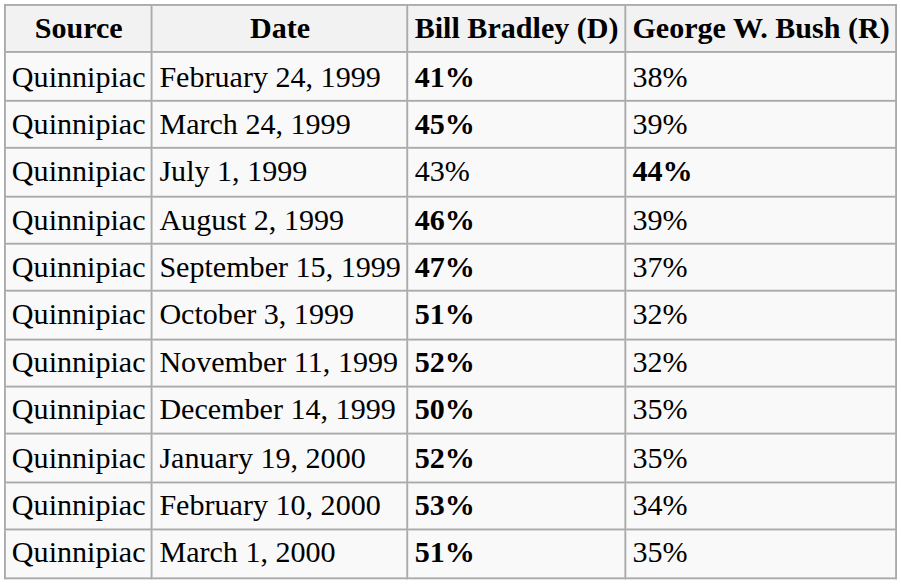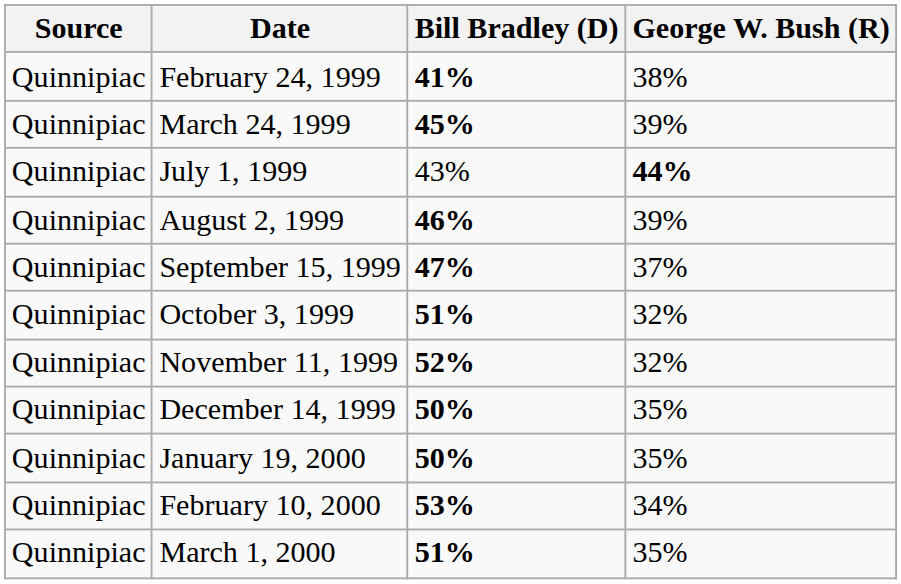 <table class="wikitable">
 <tr>
 <th>Source</th>
 <th>Date</th>
 <th>Bill Bradley (D)</th>
 <th>George W. Bush (R)</th>
 </tr>
 <tr>
 <td>Quinnipiac</td>
 <td>February 24, 1999</td>
 <td><strong>41%</strong></td>
 <td>38%</td>
 </tr>
 <tr>
 <td>Quinnipiac</td>
 <td>March 24, 1999</td>
 <td><strong>45%</strong></td>
 <td>39%</td>
 </tr>
 <tr>
 <td>Quinnipiac</td>
 <td>July 1, 1999</td>
 <td>43%</td>
 <td><strong>44%</strong></td>
 </tr>
 <tr>
 <td>Quinnipiac</td>
 <td>August 2, 1999</td>
 <td><strong>46%</strong></td>
 <td>39%</td>
 </tr>
 <tr>
 <td>Quinnipiac</td>
 <td>September 15, 1999</td>
 <td><strong>47%</strong></td>
 <td>37%</td>
 </tr>
 <tr>
 <td>Quinnipiac</td>
 <td>October 3, 1999</td>
 <td><strong>51%</strong></td>
 <td>32%</td>
 </tr>
 <tr>
 <td>Quinnipiac</td>
 <td>November 11, 1999</td>
 <td><strong>52%</strong></td>
 <td>32%</td>
 </tr>
 <tr>
 <td>Quinnipiac</td>
 <td>December 14, 1999</td>
 <td><strong>50%</strong></td>
 <td>35%</td>
 </tr>
 <tr>
 <td>Quinnipiac</td>
 <td>January 19, 2000</td>
-<td><strong>52%</strong></td>
+<td><strong>50%</strong></td>
 <td>35%</td>
 </tr>
 <tr>
 <td>Quinnipiac</td>
 <td>February 10, 2000</td>
 <td><strong>53%</strong></td>
 <td>34%</td>
 </tr>
 <tr>
 <td>Quinnipiac</td>
 <td>March 1, 2000</td>
 <td><strong>51%</strong></td>
 <td>35%</td>
 </tr>
 </table>
